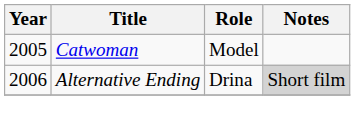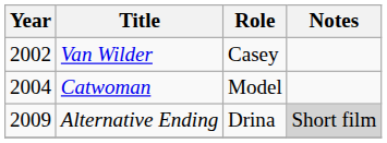 <table class="wikitable sortable">
 <tr>
 <th>Year</th>
 <th>Title</th>
 <th>Role</th>
 <th class="unsortable">Notes</th>
 </tr>
 <tr>
-<td>2005</td>
+<td>2002</td>
+<td><em><a href='#'>Van Wilder</a></em></td>
+<td>Casey</td>
+<td></td>
+</tr>
+<tr>
+<td>2004</td>
 <td><em><a href='#'>Catwoman</a></em></td>
 <td>Model</td>
 <td></td>
 </tr>
 <tr>
-<td>2006</td>
+<td>2009</td>
 <td><em>Alternative Ending</em></td>
 <td>Drina</td>
 <td style="background: lightgrey;">Short film</td>
 </tr>
 <tr>
 </tr>
 </table>
